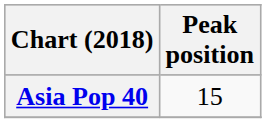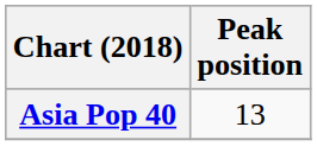 <table class="wikitable plainrowheaders" style="text-align:center;">
 <tr>
 <th scope="col">Chart (2018)</th>
 <th scope="col">Peak<br>position</th>
 </tr>
 <tr>
 <th scope="row"><a href='#'>Asia Pop 40</a></th>
-<td>15</td>
+<td>13</td>
 </tr>
 <tr>
 </tr>
 </table>
